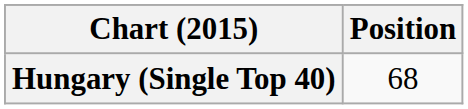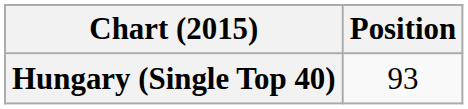 <table class="wikitable plainrowheaders" style="text-align:center;">
 <tr>
 <th>Chart (2015)</th>
 <th>Position</th>
 </tr>
 <tr>
 <th scope="row">Hungary (Single Top 40)</th>
-<td>68</td>
+<td>93</td>
 </tr>
 </table>
